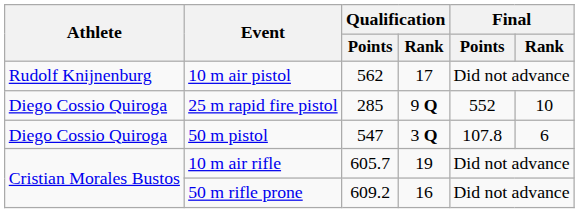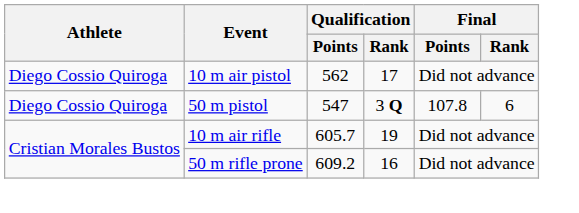 <table class="wikitable" style="font-size:90%">
 <tr>
 <th rowspan=2>Athlete</th>
 <th rowspan=2>Event</th>
 <th colspan=2>Qualification</th>
 <th colspan=2>Final</th>
 </tr>
 <tr style="font-size:95%">
 <th>Points</th>
 <th>Rank</th>
 <th>Points</th>
 <th>Rank</th>
 </tr>
 <tr align=center>
-<td align=left><a href='#'>Rudolf Knijnenburg</a></td>
+<td align=left><a href='#'>Diego Cossio Quiroga</a></td>
 <td align=left><a href='#'>10 m air pistol</a></td>
 <td>562</td>
 <td>17</td>
 <td colspan=2>Did not advance</td>
-</tr>
-<tr align=center>
-<td align=left><a href='#'>Diego Cossio Quiroga</a></td>
-<td align=left><a href='#'>25 m rapid fire pistol</a></td>
-<td>285</td>
-<td>9 <strong>Q</strong></td>
-<td>552</td>
-<td>10</td>
 </tr>
 <tr align=center>
 <td align=left><a href='#'>Diego Cossio Quiroga</a></td>
 <td align=left><a href='#'>50 m pistol</a></td>
 <td>547</td>
 <td>3 <strong>Q</strong></td>
 <td>107.8</td>
 <td>6</td>
 </tr>
 <tr align=center>
 <td align=left rowspan=2><a href='#'>Cristian Morales Bustos</a></td>
 <td align=left><a href='#'>10 m air rifle</a></td>
 <td>605.7</td>
 <td>19</td>
 <td colspan=2>Did not advance</td>
 </tr>
 <tr align=center>
 <td align=left><a href='#'>50 m rifle prone</a></td>
 <td>609.2</td>
 <td>16</td>
 <td colspan=2>Did not advance</td>
 </tr>
 </table>
